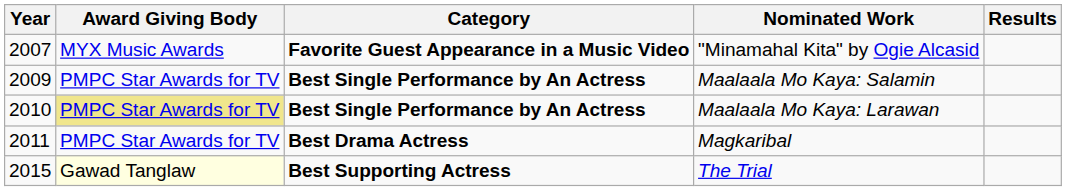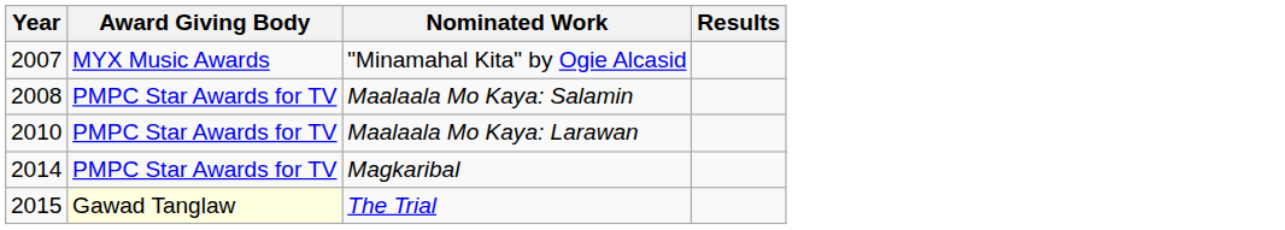 <table class="wikitable">
 <tr>
 <th>Year</th>
 <th>Award Giving Body</th>
-<th>Category</th>
 <th>Nominated Work</th>
 <th>Results</th>
 </tr>
 <tr>
 <td>2007</td>
 <td><a href='#'>MYX Music Awards</a></td>
-<td><strong>Favorite Guest Appearance in a Music Video</strong></td>
 <td>"Minamahal Kita" by <a href='#'>Ogie Alcasid</a></td>
 <td></td>
 </tr>
 <tr>
-<td>2009</td>
+<td>2008</td>
 <td><a href='#'>PMPC Star Awards for TV</a></td>
-<td><strong>Best Single Performance by An Actress</strong></td>
 <td><em>Maalaala Mo Kaya: Salamin</em></td>
 <td></td>
 </tr>
 <tr>
 <td>2010</td>
-<td style="background: khaki;"><a href='#'>PMPC Star Awards for TV</a></td>
-<td><strong>Best Single Performance by An Actress</strong></td>
+<td><a href='#'>PMPC Star Awards for TV</a></td>
 <td><em>Maalaala Mo Kaya: Larawan</em></td>
 <td></td>
 </tr>
 <tr>
-<td>2011</td>
+<td>2014</td>
 <td><a href='#'>PMPC Star Awards for TV</a></td>
-<td><strong>Best Drama Actress</strong></td>
 <td><em>Magkaribal</em></td>
 <td></td>
 </tr>
 <tr>
 <td>2015</td>
 <td style="background: lightyellow;">Gawad Tanglaw</td>
-<td><strong>Best Supporting Actress</strong></td>
 <td><em><a href='#'>The Trial</a></em></td>
 <td></td>
 </tr>
 </table>
